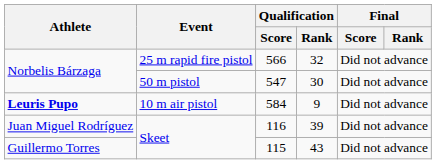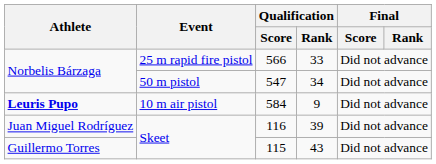 <table class="wikitable" style="font-size:90%">
 <tr>
 <th rowspan="2">Athlete</th>
 <th rowspan="2">Event</th>
 <th colspan="2">Qualification</th>
 <th colspan="2">Final</th>
 </tr>
 <tr>
 <th>Score</th>
 <th>Rank</th>
 <th>Score</th>
 <th>Rank</th>
 </tr>
 <tr>
 <td rowspan=2><a href='#'>Norbelis Bárzaga</a></td>
 <td><a href='#'>25 m rapid fire pistol</a></td>
 <td align="center">566</td>
-<td align="center">32</td>
+<td align="center">33</td>
 <td colspan="2"  align="center">Did not advance</td>
 </tr>
 <tr>
 <td><a href='#'>50 m pistol</a></td>
 <td align="center">547</td>
-<td align="center">30</td>
+<td align="center">34</td>
 <td colspan="2"  align="center">Did not advance</td>
 </tr>
 <tr>
 <td><strong><a href='#'>Leuris Pupo</a></strong></td>
 <td><a href='#'>10 m air pistol</a></td>
 <td align="center">584</td>
 <td align="center">9</td>
 <td colspan="2"  align="center">Did not advance</td>
 </tr>
 <tr>
 <td><a href='#'>Juan Miguel Rodríguez</a></td>
 <td rowspan=2><a href='#'>Skeet</a></td>
 <td align="center">116</td>
 <td align="center">39</td>
 <td colspan="2"  align="center">Did not advance</td>
 </tr>
 <tr>
 <td><a href='#'>Guillermo Torres</a></td>
 <td align="center">115</td>
 <td align="center">43</td>
 <td colspan="2"  align="center">Did not advance</td>
 </tr>
 </table>
